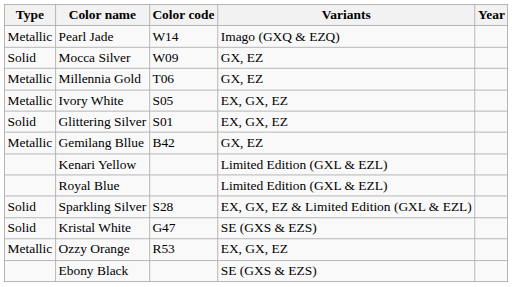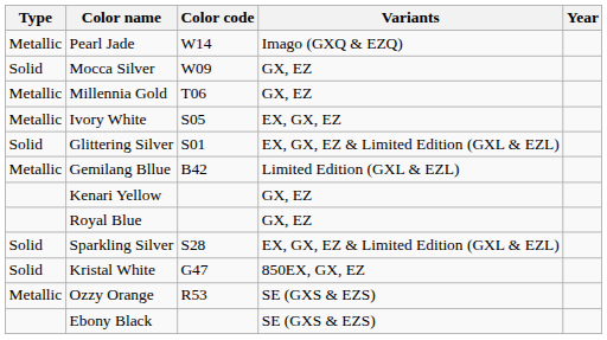 <table class="wikitable sortable mw-collapsible">
 <tr>
 <th>Type</th>
 <th>Color name</th>
 <th>Color code</th>
 <th>Variants</th>
 <th>Year</th>
 </tr>
 <tr>
 <td>Metallic</td>
 <td>Pearl Jade</td>
 <td>W14</td>
 <td>Imago (GXQ & EZQ)</td>
 <td></td>
 </tr>
 <tr>
 <td>Solid</td>
 <td>Mocca Silver</td>
 <td>W09</td>
 <td>GX, EZ</td>
 <td></td>
 </tr>
 <tr>
 <td>Metallic</td>
 <td>Millennia Gold</td>
 <td>T06</td>
 <td>GX, EZ</td>
 <td></td>
 </tr>
 <tr>
 <td>Metallic</td>
 <td>Ivory White</td>
 <td>S05</td>
 <td>EX, GX, EZ</td>
 <td></td>
 </tr>
 <tr>
 <td>Solid</td>
 <td>Glittering Silver</td>
 <td>S01</td>
-<td>EX, GX, EZ</td>
+<td>EX, GX, EZ & Limited Edition (GXL & EZL)</td>
 <td></td>
 </tr>
 <tr>
 <td>Metallic</td>
 <td>Gemilang Bllue</td>
 <td>B42</td>
-<td>GX, EZ</td>
+<td>Limited Edition (GXL & EZL)</td>
 <td></td>
 </tr>
 <tr>
 <td></td>
 <td>Kenari Yellow</td>
 <td></td>
-<td>Limited Edition (GXL & EZL)</td>
+<td>GX, EZ</td>
 <td></td>
 </tr>
 <tr>
 <td></td>
 <td>Royal Blue</td>
 <td></td>
-<td>Limited Edition (GXL & EZL)</td>
+<td>GX, EZ</td>
 <td></td>
 </tr>
 <tr>
 <td>Solid</td>
 <td>Sparkling Silver</td>
 <td>S28</td>
 <td>EX, GX, EZ & Limited Edition (GXL & EZL)</td>
 <td></td>
 </tr>
 <tr>
 <td>Solid</td>
 <td>Kristal White</td>
 <td>G47</td>
-<td>SE (GXS & EZS)</td>
+<td>850EX, GX, EZ</td>
 <td></td>
 </tr>
 <tr>
 <td>Metallic</td>
 <td>Ozzy Orange</td>
 <td>R53</td>
-<td>EX, GX, EZ</td>
+<td>SE (GXS & EZS)</td>
 <td></td>
 </tr>
 <tr>
 <td></td>
 <td>Ebony Black</td>
 <td></td>
 <td>SE (GXS & EZS)</td>
 <td></td>
 </tr>
 </table>
